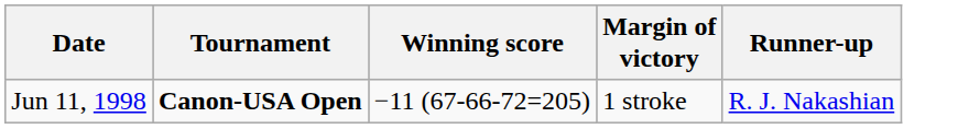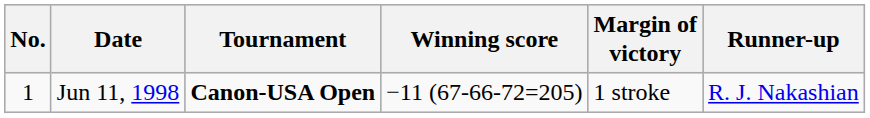 <table class="wikitable" style="font-size:95%;">
 <tr>
+<th>No.</th>
 <th>Date</th>
 <th>Tournament</th>
 <th>Winning score</th>
 <th>Margin of<br>victory</th>
 <th>Runner-up</th>
 </tr>
 <tr>
+<td align=center>1</td>
 <td align=right>Jun 11, <a href='#'>1998</a></td>
 <td><strong>Canon-USA Open</strong></td>
 <td>−11 (67-66-72=205)</td>
 <td>1 stroke</td>
 <td> <a href='#'>R. J. Nakashian</a></td>
 </tr>
 </table>
